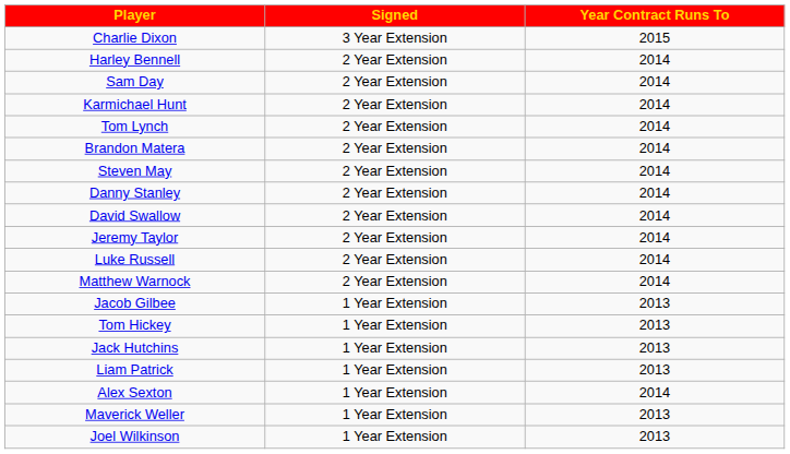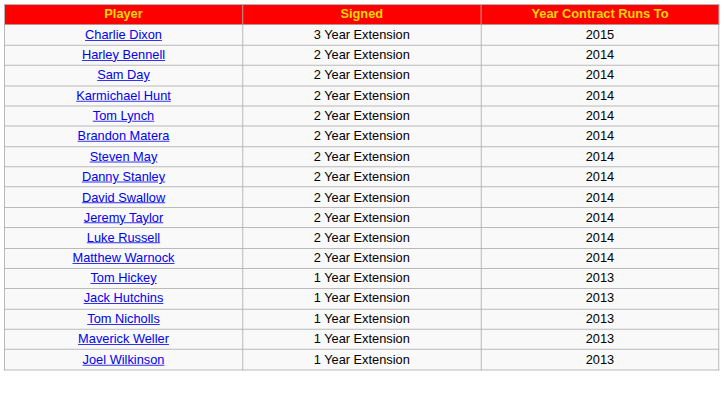 <table class="wikitable sortable sortable">
 <tr>
 <th style="background:red; color:gold; width:20%;">Player</th>
 <th style="background:red; color:gold; width:20%;">Signed</th>
 <th style="background:red; color:gold; width:20%;">Year Contract Runs To</th>
 </tr>
 <tr style="text-align: center">
 <td><a href='#'>Charlie Dixon</a></td>
 <td>3 Year Extension</td>
 <td>2015</td>
 </tr>
 <tr style="text-align: center">
 <td><a href='#'>Harley Bennell</a></td>
 <td>2 Year Extension</td>
 <td>2014</td>
 </tr>
 <tr style="text-align: center">
 <td><a href='#'>Sam Day</a></td>
 <td>2 Year Extension</td>
 <td>2014</td>
 </tr>
 <tr style="text-align: center">
 <td><a href='#'>Karmichael Hunt</a></td>
 <td>2 Year Extension</td>
 <td>2014</td>
 </tr>
 <tr style="text-align: center">
 <td><a href='#'>Tom Lynch</a></td>
 <td>2 Year Extension</td>
 <td>2014</td>
 </tr>
 <tr style="text-align: center">
 <td><a href='#'>Brandon Matera</a></td>
 <td>2 Year Extension</td>
 <td>2014</td>
 </tr>
 <tr style="text-align: center">
 <td><a href='#'>Steven May</a></td>
 <td>2 Year Extension</td>
 <td>2014</td>
 </tr>
 <tr style="text-align: center">
 <td><a href='#'>Danny Stanley</a></td>
 <td>2 Year Extension</td>
 <td>2014</td>
 </tr>
 <tr style="text-align: center">
 <td><a href='#'>David Swallow</a></td>
 <td>2 Year Extension</td>
 <td>2014</td>
 </tr>
 <tr style="text-align: center">
 <td><a href='#'>Jeremy Taylor</a></td>
 <td>2 Year Extension</td>
 <td>2014</td>
 </tr>
 <tr style="text-align: center">
 <td><a href='#'>Luke Russell</a></td>
 <td>2 Year Extension</td>
 <td>2014</td>
 </tr>
 <tr style="text-align: center">
 <td><a href='#'>Matthew Warnock</a></td>
 <td>2 Year Extension</td>
 <td>2014</td>
 </tr>
 <tr style="text-align: center">
-<td><a href='#'>Jacob Gilbee</a></td>
-<td>1 Year Extension</td>
-<td>2013</td>
-</tr>
-<tr style="text-align: center">
 <td><a href='#'>Tom Hickey</a></td>
 <td>1 Year Extension</td>
 <td>2013</td>
 </tr>
 <tr style="text-align: center">
 <td><a href='#'>Jack Hutchins</a></td>
 <td>1 Year Extension</td>
 <td>2013</td>
 </tr>
 <tr style="text-align: center">
-<td><a href='#'>Liam Patrick</a></td>
+<td><a href='#'>Tom Nicholls</a></td>
 <td>1 Year Extension</td>
 <td>2013</td>
-</tr>
-<tr style="text-align: center">
-<td><a href='#'>Alex Sexton</a></td>
-<td>1 Year Extension</td>
-<td>2014</td>
 </tr>
 <tr style="text-align: center">
 <td><a href='#'>Maverick Weller</a></td>
 <td>1 Year Extension</td>
 <td>2013</td>
 </tr>
 <tr style="text-align: center">
 <td><a href='#'>Joel Wilkinson</a></td>
 <td>1 Year Extension</td>
 <td>2013</td>
 </tr>
 </table>
